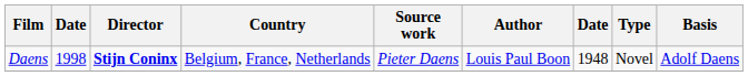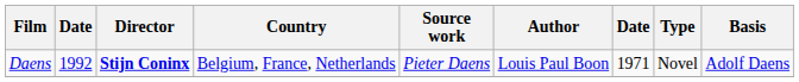 <table class="wikitable">
 <tr>
 <th>Film</th>
 <th>Date</th>
 <th>Director</th>
 <th>Country</th>
 <th>Source<br>work</th>
 <th>Author</th>
 <th>Date</th>
 <th>Type</th>
 <th>Basis</th>
 </tr>
 <tr>
 <td><em><a href='#'>Daens</a></em></td>
-<td><a href='#'>1998</a></td>
+<td><a href='#'>1992</a></td>
 <td><strong><a href='#'>Stijn Coninx</a></strong></td>
 <td><a href='#'>Belgium</a>, <a href='#'>France</a>, <a href='#'>Netherlands</a></td>
 <td><em><a href='#'>Pieter Daens</a></em></td>
 <td><a href='#'>Louis Paul Boon</a></td>
-<td>1948</td>
+<td>1971</td>
 <td>Novel</td>
 <td><a href='#'>Adolf Daens</a></td>
 </tr>
 <tr>
 </tr>
 </table>
